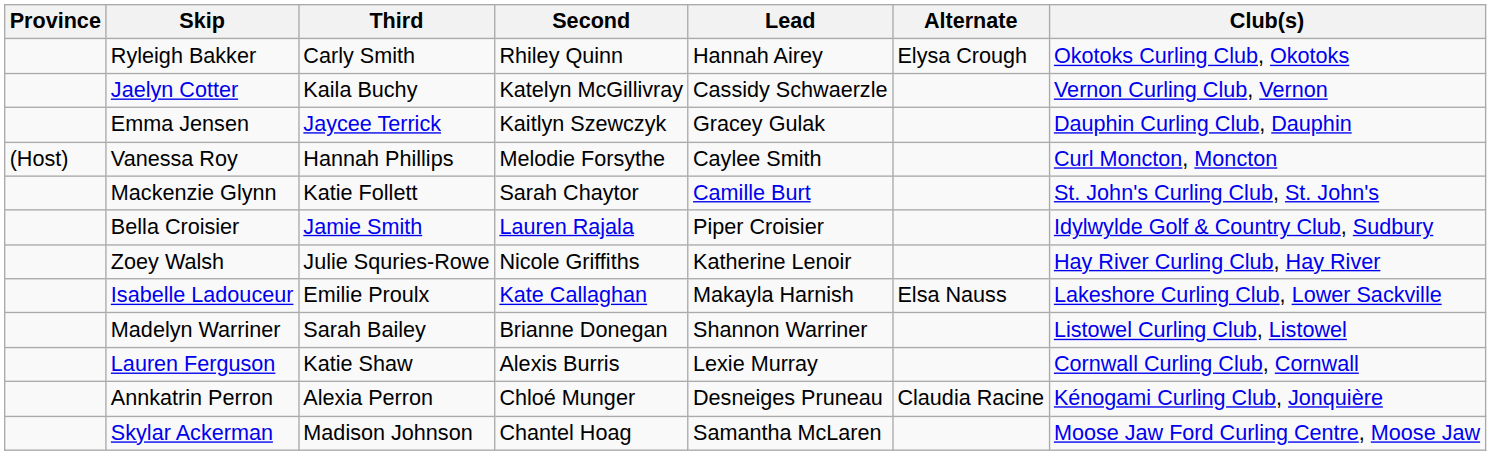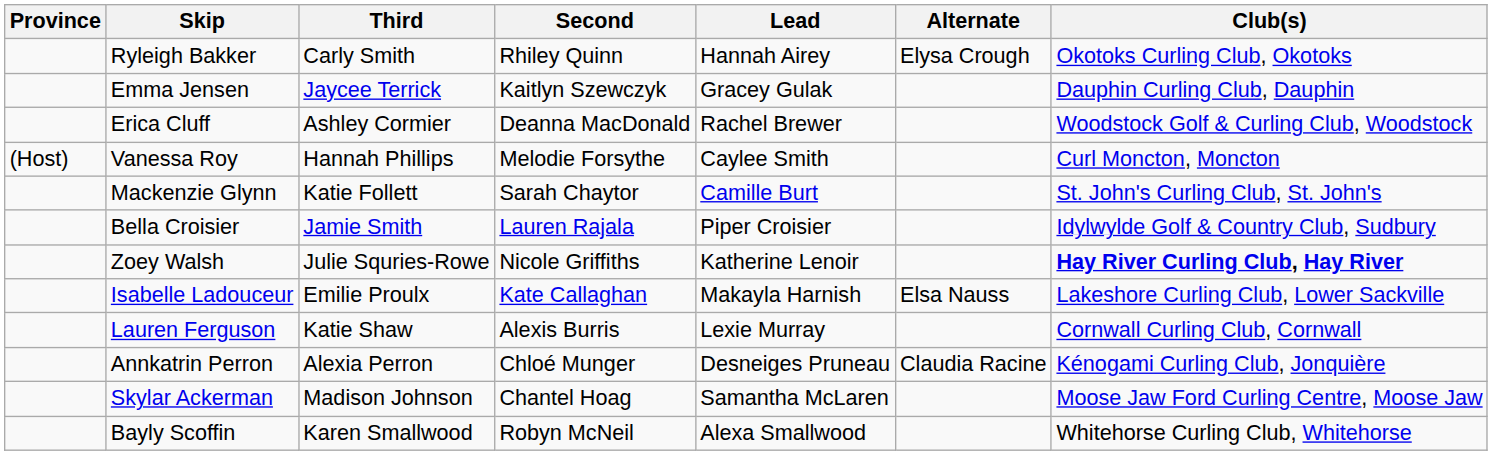 <table class="wikitable">
 <tr>
 <th>Province</th>
 <th>Skip</th>
 <th>Third</th>
 <th>Second</th>
 <th>Lead</th>
 <th>Alternate</th>
 <th>Club(s)</th>
 </tr>
 <tr>
 <td></td>
 <td>Ryleigh Bakker</td>
 <td>Carly Smith</td>
 <td>Rhiley Quinn</td>
 <td>Hannah Airey</td>
 <td>Elysa Crough</td>
 <td><a href='#'>Okotoks Curling Club</a>, <a href='#'>Okotoks</a></td>
 </tr>
 <tr>
 <td></td>
-<td><a href='#'>Jaelyn Cotter</a></td>
-<td>Kaila Buchy</td>
-<td>Katelyn McGillivray</td>
-<td>Cassidy Schwaerzle</td>
-<td></td>
-<td><a href='#'>Vernon Curling Club</a>, <a href='#'>Vernon</a></td>
-</tr>
-<tr>
-<td></td>
 <td>Emma Jensen</td>
 <td><a href='#'>Jaycee Terrick</a></td>
 <td>Kaitlyn Szewczyk</td>
 <td>Gracey Gulak</td>
 <td></td>
 <td><a href='#'>Dauphin Curling Club</a>, <a href='#'>Dauphin</a></td>
+</tr>
+<tr>
+<td></td>
+<td>Erica Cluff</td>
+<td>Ashley Cormier</td>
+<td>Deanna MacDonald</td>
+<td>Rachel Brewer</td>
+<td></td>
+<td><a href='#'>Woodstock Golf & Curling Club</a>, <a href='#'>Woodstock</a></td>
 </tr>
 <tr>
 <td> (Host)</td>
 <td>Vanessa Roy</td>
 <td>Hannah Phillips</td>
 <td>Melodie Forsythe</td>
 <td>Caylee Smith</td>
 <td></td>
 <td><a href='#'>Curl Moncton</a>, <a href='#'>Moncton</a></td>
 </tr>
 <tr>
 <td></td>
 <td>Mackenzie Glynn</td>
 <td>Katie Follett</td>
 <td>Sarah Chaytor</td>
 <td><a href='#'>Camille Burt</a></td>
 <td></td>
 <td><a href='#'>St. John's Curling Club</a>, <a href='#'>St. John's</a></td>
 </tr>
 <tr>
 <td></td>
 <td>Bella Croisier</td>
 <td><a href='#'>Jamie Smith</a></td>
 <td><a href='#'>Lauren Rajala</a></td>
 <td>Piper Croisier</td>
 <td></td>
 <td><a href='#'>Idylwylde Golf & Country Club</a>, <a href='#'>Sudbury</a></td>
 </tr>
 <tr>
 <td></td>
 <td>Zoey Walsh</td>
 <td>Julie Squries-Rowe</td>
 <td>Nicole Griffiths</td>
 <td>Katherine Lenoir</td>
 <td></td>
-<td><a href='#'>Hay River Curling Club</a>, <a href='#'>Hay River</a></td>
+<td><strong><a href='#'>Hay River Curling Club</a>, <a href='#'>Hay River</a></strong></td>
 </tr>
 <tr>
 <td></td>
 <td><a href='#'>Isabelle Ladouceur</a></td>
 <td>Emilie Proulx</td>
 <td><a href='#'>Kate Callaghan</a></td>
 <td>Makayla Harnish</td>
 <td>Elsa Nauss</td>
 <td><a href='#'>Lakeshore Curling Club</a>, <a href='#'>Lower Sackville</a></td>
-</tr>
-<tr>
-<td></td>
-<td>Madelyn Warriner</td>
-<td>Sarah Bailey</td>
-<td>Brianne Donegan</td>
-<td>Shannon Warriner</td>
-<td></td>
-<td><a href='#'>Listowel Curling Club</a>, <a href='#'>Listowel</a></td>
 </tr>
 <tr>
 <td></td>
 <td><a href='#'>Lauren Ferguson</a></td>
 <td>Katie Shaw</td>
 <td>Alexis Burris</td>
 <td>Lexie Murray</td>
 <td></td>
 <td><a href='#'>Cornwall Curling Club</a>, <a href='#'>Cornwall</a></td>
 </tr>
 <tr>
 <td></td>
 <td>Annkatrin Perron</td>
 <td>Alexia Perron</td>
 <td>Chloé Munger</td>
 <td>Desneiges Pruneau</td>
 <td>Claudia Racine</td>
 <td><a href='#'>Kénogami Curling Club</a>, <a href='#'>Jonquière</a></td>
 </tr>
 <tr>
 <td></td>
 <td><a href='#'>Skylar Ackerman</a></td>
 <td>Madison Johnson</td>
 <td>Chantel Hoag</td>
 <td>Samantha McLaren</td>
 <td></td>
 <td><a href='#'>Moose Jaw Ford Curling Centre</a>, <a href='#'>Moose Jaw</a></td>
 </tr>
+<tr>
+<td></td>
+<td>Bayly Scoffin</td>
+<td>Karen Smallwood</td>
+<td>Robyn McNeil</td>
+<td>Alexa Smallwood</td>
+<td></td>
+<td>Whitehorse Curling Club, <a href='#'>Whitehorse</a></td>
+</tr>
 </table>
